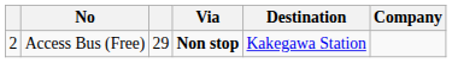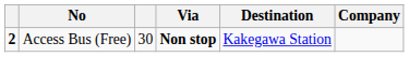 <table class="wikitable">
 <tr>
 <th></th>
 <th>No</th>
 <th></th>
 <th>Via</th>
 <th>Destination</th>
 <th>Company</th>
 </tr>
 <tr>
-<td rowspan="1">2</td>
+<td rowspan="1"><strong>2</strong></td>
 <td>Access Bus (Free)</td>
-<td>29</td>
+<td>30</td>
 <td><strong>Non stop</strong></td>
 <td><a href='#'>Kakegawa Station</a></td>
 <td></td>
 </tr>
 </table>
